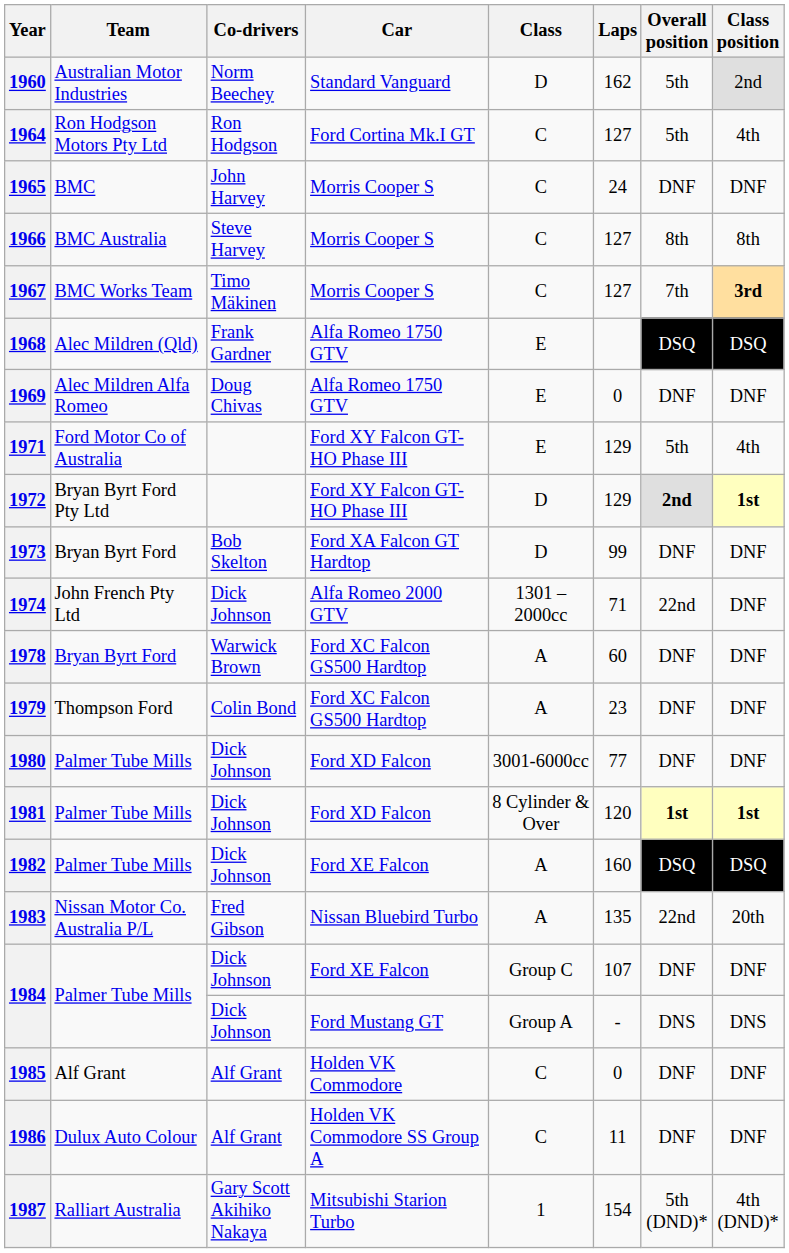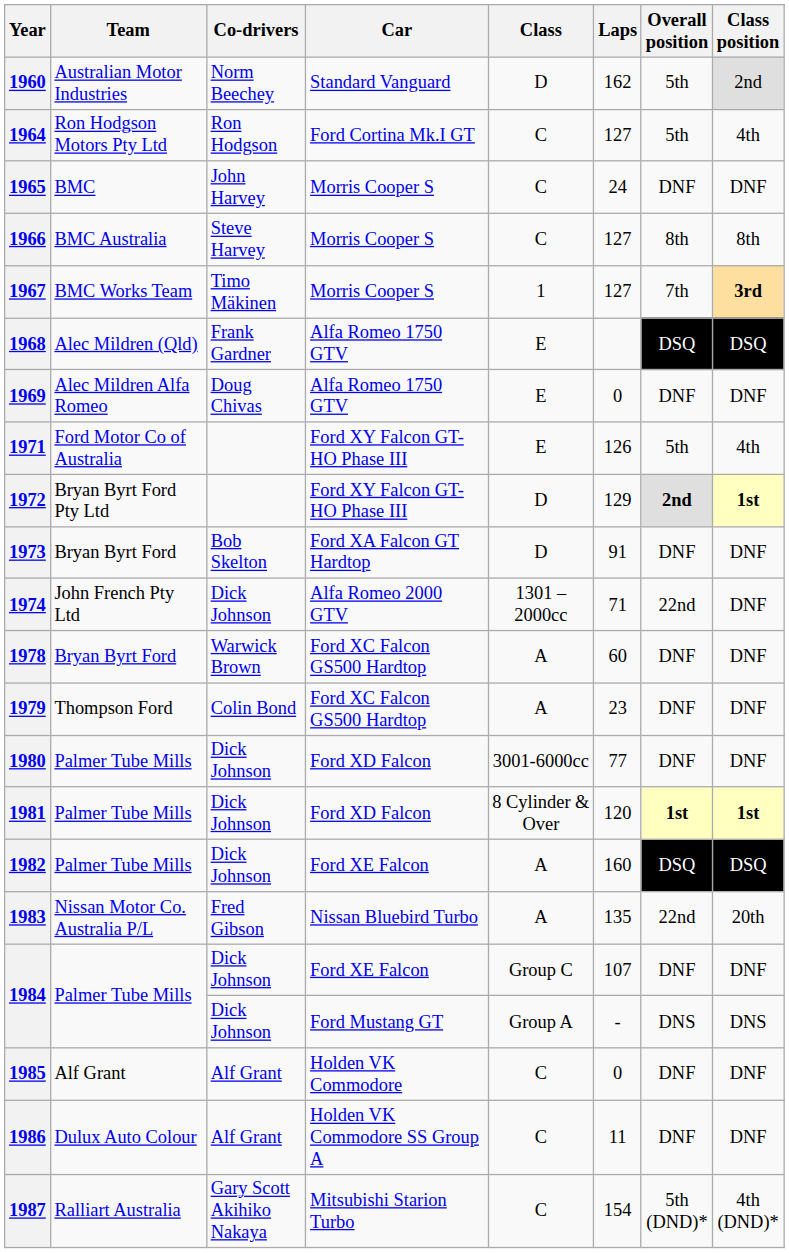 <table class="wikitable" style="font-size:90%">
 <tr>
 <th>Year</th>
 <th>Team</th>
 <th>Co-drivers</th>
 <th>Car</th>
 <th>Class</th>
 <th>Laps</th>
 <th>Overall<br>position</th>
 <th>Class<br>position</th>
 </tr>
 <tr align="center">
 <th><a href='#'>1960</a></th>
 <td align="left"> <a href='#'>Australian Motor Industries</a></td>
 <td align="left"> <a href='#'>Norm Beechey</a></td>
 <td align="left"><a href='#'>Standard Vanguard</a></td>
 <td>D</td>
 <td>162</td>
 <td>5th</td>
 <td style="background:#dfdfdf;">2nd</td>
 </tr>
 <tr align="center">
 <th><a href='#'>1964</a></th>
 <td align="left"> <a href='#'>Ron Hodgson Motors Pty Ltd</a></td>
 <td align="left"> <a href='#'>Ron Hodgson</a></td>
 <td align="left"><a href='#'>Ford Cortina Mk.I GT</a></td>
 <td>C</td>
 <td>127</td>
 <td>5th</td>
 <td>4th</td>
 </tr>
 <tr align="center">
 <th><a href='#'>1965</a></th>
 <td align="left"> <a href='#'>BMC</a></td>
 <td align="left"> <a href='#'>John Harvey</a></td>
 <td align="left"><a href='#'>Morris Cooper S</a></td>
 <td>C</td>
 <td>24</td>
 <td>DNF</td>
 <td>DNF</td>
 </tr>
 <tr align="center">
 <th><a href='#'>1966</a></th>
 <td align="left"> <a href='#'>BMC Australia</a></td>
 <td align="left"> <a href='#'>Steve Harvey</a></td>
 <td align="left"><a href='#'>Morris Cooper S</a></td>
 <td>C</td>
 <td>127</td>
 <td>8th</td>
 <td>8th</td>
 </tr>
 <tr align="center">
 <th><a href='#'>1967</a></th>
 <td align="left"> <a href='#'>BMC Works Team</a></td>
 <td align="left"> <a href='#'>Timo Mäkinen</a></td>
 <td align="left"><a href='#'>Morris Cooper S</a></td>
-<td>C</td>
+<td>1</td>
 <td>127</td>
 <td>7th</td>
 <td style="background:#ffdf9f;"><strong>3rd</strong></td>
 </tr>
 <tr align="center">
 <th><a href='#'>1968</a></th>
 <td align="left"> <a href='#'>Alec Mildren (Qld)</a></td>
 <td align="left"> <a href='#'>Frank Gardner</a></td>
 <td align="left"><a href='#'>Alfa Romeo 1750 GTV</a></td>
 <td>E</td>
 <td></td>
 <td style="background:#000000; color:white">DSQ</td>
 <td style="background:#000000; color:white">DSQ</td>
 </tr>
 <tr align="center">
 <th><a href='#'>1969</a></th>
 <td align="left"> <a href='#'>Alec Mildren Alfa Romeo</a></td>
 <td align="left"> <a href='#'>Doug Chivas</a></td>
 <td align="left"><a href='#'>Alfa Romeo 1750 GTV</a></td>
 <td>E</td>
 <td>0</td>
 <td>DNF</td>
 <td>DNF</td>
 </tr>
 <tr align="center">
 <th><a href='#'>1971</a></th>
 <td align="left"> <a href='#'>Ford Motor Co of Australia</a></td>
 <td align="left"></td>
 <td align="left"><a href='#'>Ford XY Falcon GT-HO Phase III</a></td>
 <td>E</td>
-<td>129</td>
+<td>126</td>
 <td>5th</td>
 <td>4th</td>
 </tr>
 <tr align="center">
 <th><a href='#'>1972</a></th>
 <td align="left"> Bryan Byrt Ford Pty Ltd</td>
 <td align="left"></td>
 <td align="left"><a href='#'>Ford XY Falcon GT-HO Phase III</a></td>
 <td>D</td>
 <td>129</td>
 <td style="background:#dfdfdf;"><strong>2nd</strong></td>
 <td style="background:#ffffbf;"><strong>1st</strong></td>
 </tr>
 <tr align="center">
 <th><a href='#'>1973</a></th>
 <td align="left"> Bryan Byrt Ford</td>
 <td align="left"> <a href='#'>Bob Skelton</a></td>
 <td align="left"><a href='#'>Ford XA Falcon GT Hardtop</a></td>
 <td>D</td>
-<td>99</td>
+<td>91</td>
 <td>DNF</td>
 <td>DNF</td>
 </tr>
 <tr align="center">
 <th><a href='#'>1974</a></th>
 <td align="left"> John French Pty Ltd</td>
 <td align="left"> <a href='#'>Dick Johnson</a></td>
 <td align="left"><a href='#'>Alfa Romeo 2000 GTV</a></td>
 <td>1301 – 2000cc</td>
 <td>71</td>
 <td>22nd</td>
 <td>DNF</td>
 </tr>
 <tr align="center">
 <th><a href='#'>1978</a></th>
 <td align="left"> <a href='#'>Bryan Byrt Ford</a></td>
 <td align="left"> <a href='#'>Warwick Brown</a></td>
 <td align="left"><a href='#'>Ford XC Falcon GS500 Hardtop</a></td>
 <td>A</td>
 <td>60</td>
 <td>DNF</td>
 <td>DNF</td>
 </tr>
 <tr align="center">
 <th><a href='#'>1979</a></th>
 <td align="left"> Thompson Ford</td>
 <td align="left"> <a href='#'>Colin Bond</a></td>
 <td align="left"><a href='#'>Ford XC Falcon GS500 Hardtop</a></td>
 <td>A</td>
 <td>23</td>
 <td>DNF</td>
 <td>DNF</td>
 </tr>
 <tr align="center">
 <th><a href='#'>1980</a></th>
 <td align="left"> <a href='#'>Palmer Tube Mills</a></td>
 <td align="left"> <a href='#'>Dick Johnson</a></td>
 <td align="left"><a href='#'>Ford XD Falcon</a></td>
 <td>3001-6000cc</td>
 <td>77</td>
 <td>DNF</td>
 <td>DNF</td>
 </tr>
 <tr align="center">
 <th><a href='#'>1981</a></th>
 <td align="left"> <a href='#'>Palmer Tube Mills</a></td>
 <td align="left"> <a href='#'>Dick Johnson</a></td>
 <td align="left"><a href='#'>Ford XD Falcon</a></td>
 <td>8 Cylinder & Over</td>
 <td>120</td>
 <td style="background:#ffffbf;"><strong>1st</strong></td>
 <td style="background:#ffffbf;"><strong>1st</strong></td>
 </tr>
 <tr align="center">
 <th><a href='#'>1982</a></th>
 <td align="left"> <a href='#'>Palmer Tube Mills</a></td>
 <td align="left"> <a href='#'>Dick Johnson</a></td>
 <td align="left"><a href='#'>Ford XE Falcon</a></td>
 <td>A</td>
 <td>160</td>
 <td style="background:#000000; color:white">DSQ</td>
 <td style="background:#000000; color:white">DSQ</td>
 </tr>
 <tr align="center">
 <th><a href='#'>1983</a></th>
 <td align="left"> <a href='#'>Nissan Motor Co. Australia P/L</a></td>
 <td align="left"> <a href='#'>Fred Gibson</a></td>
 <td align="left"><a href='#'>Nissan Bluebird Turbo</a></td>
 <td>A</td>
 <td>135</td>
 <td>22nd</td>
 <td>20th</td>
 </tr>
 <tr align="center">
 <th align="left" rowspan=2><a href='#'>1984</a></th>
 <td align="left" rowspan=2> <a href='#'>Palmer Tube Mills</a></td>
 <td align="left"> <a href='#'>Dick Johnson</a></td>
 <td align="left"><a href='#'>Ford XE Falcon</a></td>
 <td align="centre">Group C</td>
 <td>107</td>
 <td>DNF</td>
 <td>DNF</td>
 </tr>
 <tr align="center">
 <td align="left"> <a href='#'>Dick Johnson</a></td>
 <td align="left"><a href='#'>Ford Mustang GT</a></td>
 <td align="centre">Group A</td>
 <td>-</td>
 <td>DNS</td>
 <td>DNS</td>
 </tr>
 <tr align="center">
 <th><a href='#'>1985</a></th>
 <td align="left"> Alf Grant</td>
 <td align="left"> <a href='#'>Alf Grant</a></td>
 <td align="left"><a href='#'>Holden VK Commodore</a></td>
 <td>C</td>
 <td>0</td>
 <td>DNF</td>
 <td>DNF</td>
 </tr>
 <tr align="center">
 <th><a href='#'>1986</a></th>
 <td align="left"> <a href='#'>Dulux Auto Colour</a></td>
 <td align="left"> <a href='#'>Alf Grant</a></td>
 <td align="left"><a href='#'>Holden VK Commodore SS Group A</a></td>
 <td>C</td>
 <td>11</td>
 <td>DNF</td>
 <td>DNF</td>
 </tr>
 <tr align="center">
 <th><a href='#'>1987</a></th>
 <td align="left"> <a href='#'>Ralliart Australia</a></td>
 <td align="left"> <a href='#'>Gary Scott</a><br> <a href='#'>Akihiko Nakaya</a></td>
 <td align="left"><a href='#'>Mitsubishi Starion Turbo</a></td>
-<td>1</td>
+<td>C</td>
 <td>154</td>
 <td>5th<br>(DND)*</td>
 <td>4th<br>(DND)*</td>
 </tr>
 </table>
